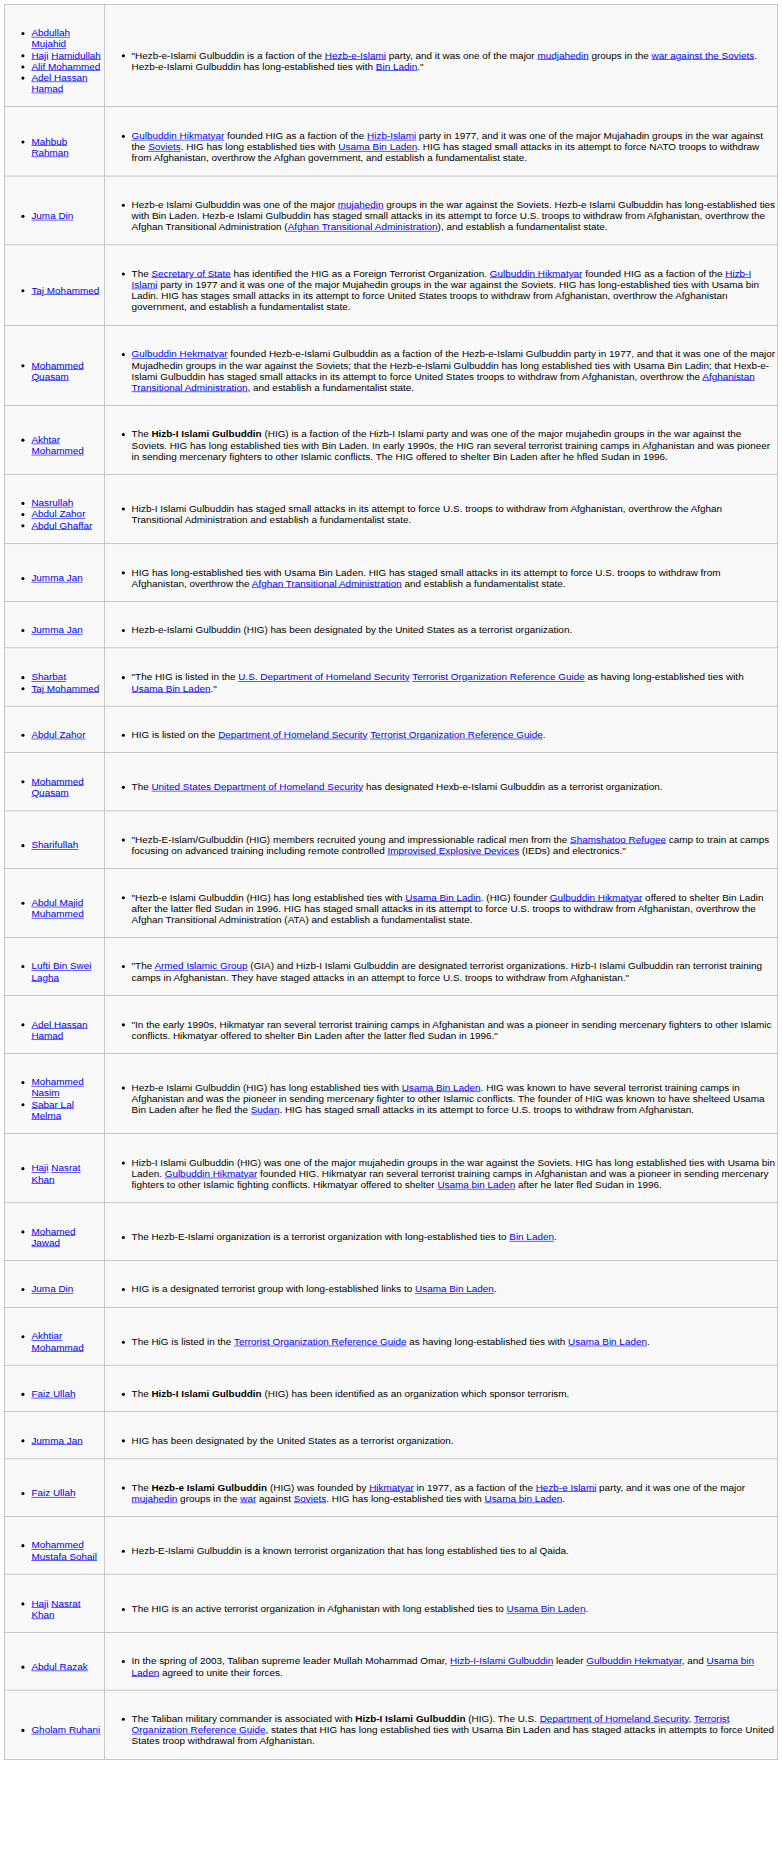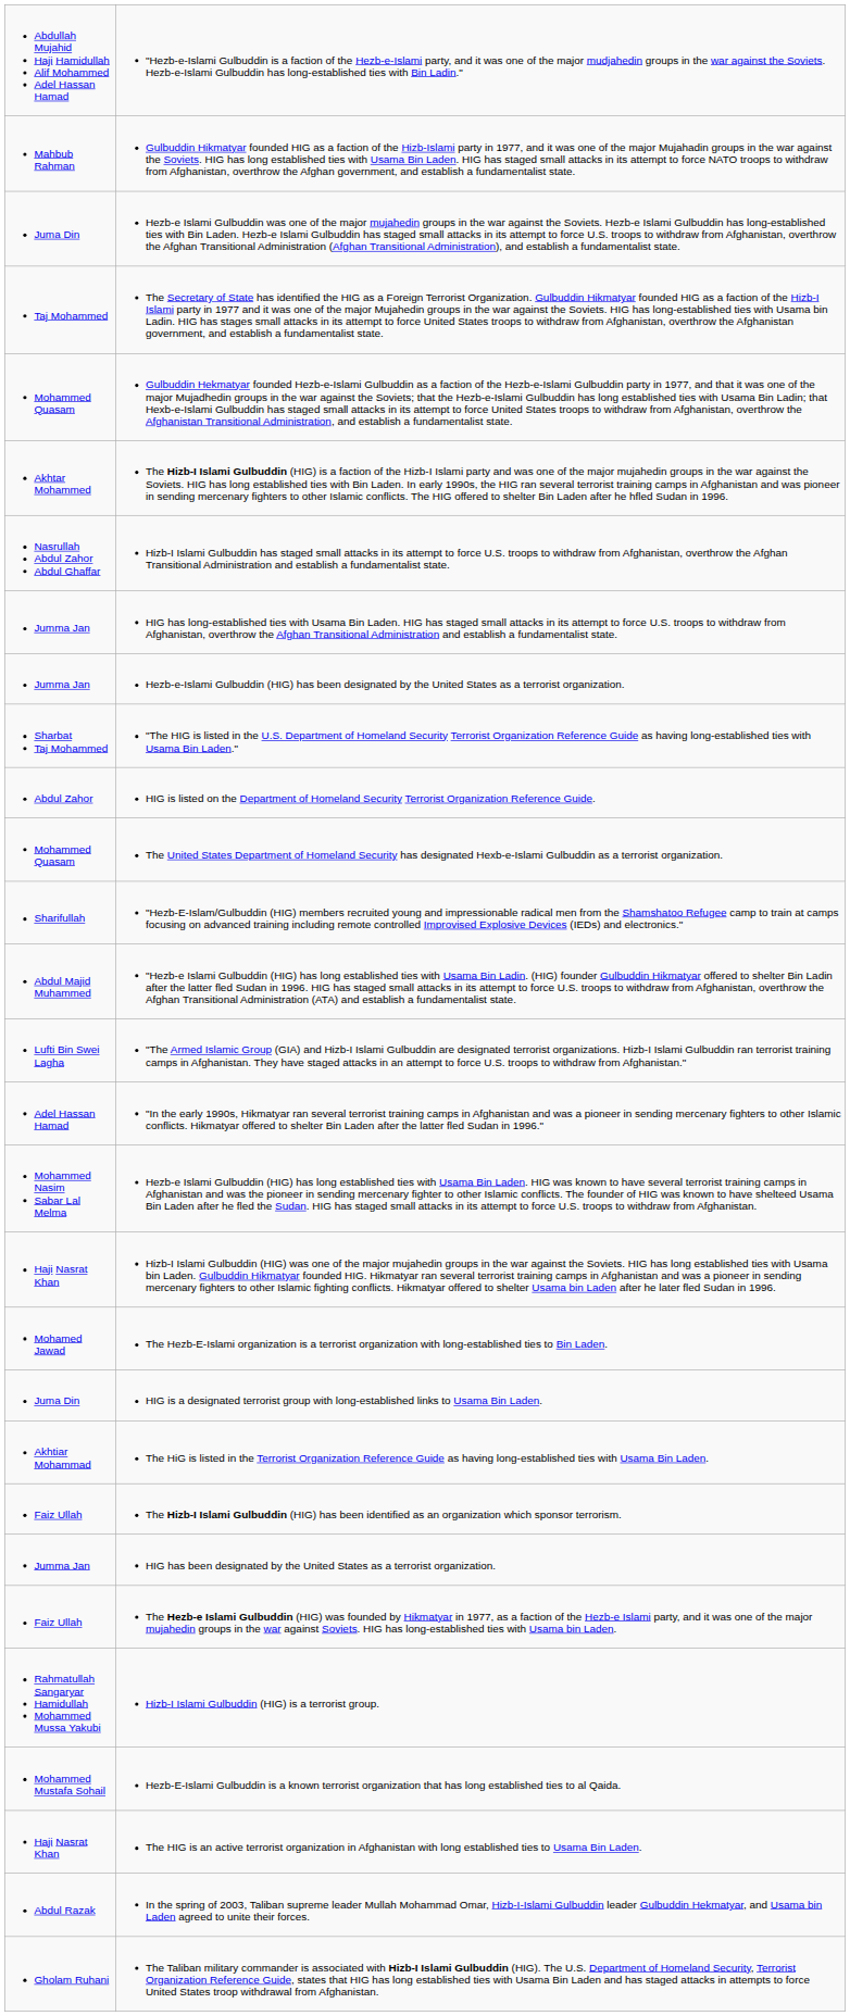 <table class="wikitable">
 <tr>
 <td><br><ul><li><a href='#'>Abdullah Mujahid</a></li><li><a href='#'>Haji</a> <a href='#'>Hamidullah</a></li><li><a href='#'>Alif Mohammed</a></li><li><a href='#'>Adel Hassan Hamad</a></li></ul></td>
 <td><br><ul><li>"Hezb-e-Islami Gulbuddin is a faction of the <a href='#'>Hezb-e-Islami</a> party, and it was one of the major <a href='#'>mudjahedin</a> groups in the <a href='#'>war against the Soviets</a>. Hezb-e-Islami Gulbuddin has long-established ties with <a href='#'>Bin Ladin</a>."</li></ul></td>
 </tr>
 <tr>
 <td><br><ul><li><a href='#'>Mahbub Rahman</a></li></ul></td>
 <td><br><ul><li><a href='#'>Gulbuddin Hikmatyar</a> founded HIG as a faction of the <a href='#'>Hizb-Islami</a> party in 1977, and it was one of the major Mujahadin groups in the war against the <a href='#'>Soviets</a>. HIG has long established ties with <a href='#'>Usama Bin Laden</a>. HIG has staged small attacks in its attempt to force NATO troops to withdraw from Afghanistan, overthrow the Afghan government, and establish a fundamentalist state.</li></ul></td>
 </tr>
 <tr>
 <td><br><ul><li><a href='#'>Juma Din</a></li></ul></td>
 <td><br><ul><li>Hezb-e Islami Gulbuddin was one of the major <a href='#'>mujahedin</a> groups in the war against the Soviets. Hezb-e Islami Gulbuddin has long-established ties with Bin Laden. Hezb-e Islami Gulbuddin has staged small attacks in its attempt to force U.S. troops to withdraw from Afghanistan, overthrow the Afghan Transitional Administration  (<a href='#'>Afghan Transitional Administration</a>), and establish a fundamentalist state.</li></ul></td>
 </tr>
 <tr>
 <td><br><ul><li><a href='#'>Taj Mohammed</a></li></ul></td>
 <td><br><ul><li>The <a href='#'>Secretary of State</a> has identified the HIG as a Foreign Terrorist Organization. <a href='#'>Gulbuddin Hikmatyar</a>  founded HIG as a faction of the <a href='#'>Hizb-I Islami</a> party in 1977 and it was one of the major Mujahedin groups in the war against the Soviets. HIG has long-established ties with Usama bin Ladin. HIG has stages small attacks in its attempt to force United States troops to withdraw from Afghanistan, overthrow the Afghanistan government, and establish a fundamentalist state.</li></ul></td>
 </tr>
 <tr>
 <td><br><ul><li><a href='#'>Mohammed Quasam</a></li></ul></td>
 <td><br><ul><li><a href='#'>Gulbuddin Hekmatyar</a> founded Hezb-e-Islami Gulbuddin  as a faction of the Hezb-e-Islami Gulbuddin  party in 1977, and that it was one of the major Mujadhedin  groups in the war against the Soviets; that the Hezb-e-Islami Gulbuddin has long established ties with Usama Bin Ladin; that Hexb-e-Islami Gulbuddin has staged small attacks in its attempt to force United States troops to withdraw from Afghanistan, overthrow the <a href='#'>Afghanistan Transitional Administration</a>, and establish a fundamentalist state.</li></ul></td>
 </tr>
 <tr>
 <td><br><ul><li><a href='#'>Akhtar Mohammed</a></li></ul></td>
 <td><br><ul><li>The <strong>Hizb-I Islami Gulbuddin</strong>  (HIG) is a faction of the Hizb-I Islami party and was one of the major mujahedin groups in the war against the Soviets. HIG has long established ties with Bin Laden. In  early 1990s, the HIG ran several terrorist training camps in Afghanistan and was pioneer in sending mercenary fighters to other Islamic conflicts. The HIG offered to shelter Bin Laden after he hfled Sudan in 1996.</li></ul></td>
 </tr>
 <tr>
 <td><br><ul><li><a href='#'>Nasrullah</a></li><li><a href='#'>Abdul Zahor</a></li><li><a href='#'>Abdul Ghaffar</a></li></ul></td>
 <td><br><ul><li>Hizb-I Islami Gulbuddin has staged small attacks in its attempt to force U.S. troops to withdraw from Afghanistan, overthrow the Afghan Transitional Administration and establish a fundamentalist state.</li></ul></td>
 </tr>
 <tr>
 <td><br><ul><li><a href='#'>Jumma Jan</a></li></ul></td>
 <td><br><ul><li>HIG has long-established ties with Usama Bin Laden. HIG has staged small attacks in its attempt to force U.S. troops to withdraw from Afghanistan, overthrow the <a href='#'>Afghan Transitional Administration</a> and establish a fundamentalist state.</li></ul></td>
 </tr>
 <tr>
 <td><br><ul><li><a href='#'>Jumma Jan</a></li></ul></td>
 <td><br><ul><li>Hezb-e-Islami Gulbuddin  (HIG) has been designated by the United States as a terrorist organization.</li></ul></td>
 </tr>
 <tr>
 <td><br><ul><li><a href='#'>Sharbat</a></li><li><a href='#'>Taj Mohammed</a></li></ul></td>
 <td><br><ul><li>"The HIG is listed in the <a href='#'>U.S. Department of Homeland Security</a> <a href='#'>Terrorist Organization Reference Guide</a> as having long-established ties with <a href='#'>Usama Bin Laden</a>."</li></ul></td>
 </tr>
 <tr>
 <td><br><ul><li><a href='#'>Abdul Zahor</a></li></ul></td>
 <td><br><ul><li>HIG is listed on the <a href='#'>Department of Homeland Security</a> <a href='#'>Terrorist Organization Reference Guide</a>.</li></ul></td>
 </tr>
 <tr>
 <td><br><ul><li><a href='#'>Mohammed Quasam</a></li></ul></td>
 <td><br><ul><li>The <a href='#'>United States Department of Homeland Security</a> has designated Hexb-e-Islami Gulbuddin  as a terrorist organization.</li></ul></td>
 </tr>
 <tr>
 <td><br><ul><li><a href='#'>Sharifullah</a></li></ul></td>
 <td><br><ul><li>"Hezb-E-Islam/Gulbuddin (HIG) members recruited young and impressionable radical men from the <a href='#'>Shamshatoo Refugee</a> camp to train at camps focusing on advanced training including remote controlled <a href='#'>Improvised Explosive Devices</a> (IEDs) and electronics."</li></ul></td>
 </tr>
 <tr>
 <td><br><ul><li><a href='#'>Abdul Majid Muhammed</a></li></ul></td>
 <td><br><ul><li>"Hezb-e Islami Gulbuddin (HIG) has long established ties with <a href='#'>Usama Bin Ladin</a>. (HIG) founder <a href='#'>Gulbuddin Hikmatyar</a> offered to shelter Bin Ladin after the latter fled Sudan in 1996. HIG has staged small attacks in its attempt to force U.S. troops to withdraw from Afghanistan, overthrow the Afghan Transitional Administration (ATA) and establish a fundamentalist state.</li></ul></td>
 </tr>
 <tr>
 <td><br><ul><li><a href='#'>Lufti Bin Swei Lagha</a></li></ul></td>
 <td><br><ul><li>"The <a href='#'>Armed Islamic Group</a> (GIA) and Hizb-I Islami Gulbuddin  are designated terrorist organizations. Hizb-I Islami Gulbuddin ran terrorist training camps in Afghanistan. They have staged attacks in an attempt to force U.S. troops to withdraw from Afghanistan."</li></ul></td>
 </tr>
 <tr>
 <td><br><ul><li><a href='#'>Adel Hassan Hamad</a></li></ul></td>
 <td><br><ul><li>"In the early 1990s, Hikmatyar ran several terrorist training camps in Afghanistan and was a pioneer in sending mercenary fighters to other Islamic conflicts. Hikmatyar offered to shelter Bin Laden after the latter fled Sudan in 1996."</li></ul></td>
 </tr>
 <tr>
 <td><br><ul><li><a href='#'>Mohammed Nasim</a></li><li><a href='#'>Sabar Lal Melma</a></li></ul></td>
 <td><br><ul><li>Hezb-e Islami Gulbuddin (HIG) has long established ties with <a href='#'>Usama Bin Laden</a>. HIG was known to have several terrorist training camps in Afghanistan and was the pioneer in sending mercenary fighter  to other Islamic conflicts. The founder of HIG was known to have shelteed Usama Bin Laden after he fled the <a href='#'>Sudan</a>. HIG has staged small attacks in its attempt to force U.S. troops to withdraw from Afghanistan.</li></ul></td>
 </tr>
 <tr>
 <td><br><ul><li><a href='#'>Haji</a> <a href='#'>Nasrat Khan</a></li></ul></td>
 <td><br><ul><li>Hizb-I Islami Gulbuddin (HIG) was one of the major mujahedin groups in the war against the Soviets. HIG has long established ties with Usama bin Laden. <a href='#'>Gulbuddin Hikmatyar</a> founded HIG. Hikmatyar ran several terrorist training camps in Afghanistan and was a pioneer in sending mercenary fighters to other Islamic fighting conflicts. Hikmatyar offered to shelter <a href='#'>Usama bin Laden</a> after he later fled Sudan in 1996.</li></ul></td>
 </tr>
 <tr>
 <td><br><ul><li><a href='#'>Mohamed Jawad</a></li></ul></td>
 <td><br><ul><li>The Hezb-E-Islami  organization is a terrorist organization with long-established ties to <a href='#'>Bin Laden</a>.</li></ul></td>
 </tr>
 <tr>
 <td><br><ul><li><a href='#'>Juma Din</a></li></ul></td>
 <td><br><ul><li>HIG is a designated terrorist group with long-established links to <a href='#'>Usama Bin Laden</a>.</li></ul></td>
 </tr>
 <tr>
 <td><br><ul><li><a href='#'>Akhtiar Mohammad</a></li></ul></td>
 <td><br><ul><li>The HiG is listed in the <a href='#'>Terrorist Organization Reference Guide</a> as having long-established ties with <a href='#'>Usama Bin Laden</a>.</li></ul></td>
 </tr>
 <tr>
 <td><br><ul><li><a href='#'>Faiz Ullah</a></li></ul></td>
 <td><br><ul><li>The <strong>Hizb-I Islami Gulbuddin</strong>  (HIG) has been identified as an organization which sponsor terrorism.</li></ul></td>
 </tr>
 <tr>
 <td><br><ul><li><a href='#'>Jumma Jan</a></li></ul></td>
 <td><br><ul><li>HIG has been designated by the United States as a terrorist organization.</li></ul></td>
 </tr>
 <tr>
 <td><br><ul><li><a href='#'>Faiz Ullah</a></li></ul></td>
 <td><br><ul><li>The <strong>Hezb-e Islami Gulbuddin</strong>  (HIG) was founded by <a href='#'>Hikmatyar</a>  in 1977, as a faction of the <a href='#'>Hezb-e Islami</a> party, and it was one of the major <a href='#'>mujahedin</a> groups in the <a href='#'>war</a> against  <a href='#'>Soviets</a>. HIG has long-established ties with <a href='#'>Usama bin Laden</a>.</li></ul></td>
 </tr>
 <tr>
+<td><br><ul><li><a href='#'>Rahmatullah Sangaryar</a></li><li><a href='#'>Hamidullah</a></li><li><a href='#'>Mohammed Mussa Yakubi</a></li></ul></td>
+<td><br><ul><li><a href='#'>Hizb-I Islami Gulbuddin</a> (HIG) is a terrorist group.</li></ul></td>
+</tr>
+<tr>
 <td><br><ul><li><a href='#'>Mohammed Mustafa Sohail</a></li></ul></td>
 <td><br><ul><li>Hezb-E-Islami Gulbuddin is a known terrorist organization that has long established ties to al Qaida.</li></ul></td>
 </tr>
 <tr>
 <td><br><ul><li><a href='#'>Haji</a> <a href='#'>Nasrat Khan</a></li></ul></td>
 <td><br><ul><li>The HIG is an active terrorist organization in Afghanistan with long established ties to <a href='#'>Usama Bin Laden</a>.</li></ul></td>
 </tr>
 <tr>
 <td><br><ul><li><a href='#'>Abdul Razak</a></li></ul></td>
 <td><br><ul><li>In the spring of 2003, Taliban supreme leader Mullah Mohammad Omar, <a href='#'>Hizb-I-Islami Gulbuddin</a>  leader <a href='#'>Gulbuddin Hekmatyar</a>, and <a href='#'>Usama bin Laden</a>  agreed to unite their forces.</li></ul></td>
 </tr>
 <tr>
 <td><br><ul><li><a href='#'>Gholam Ruhani</a></li></ul></td>
 <td><br><ul><li>The Taliban military commander is associated with <strong>Hizb-I Islami Gulbuddin</strong>  (HIG). The U.S. <a href='#'>Department of Homeland Security</a>, <a href='#'>Terrorist Organization Reference Guide</a>, states that HIG has long established ties with Usama Bin Laden  and has staged attacks in attempts to force United States troop withdrawal from Afghanistan.</li></ul></td>
 </tr>
 </table>
